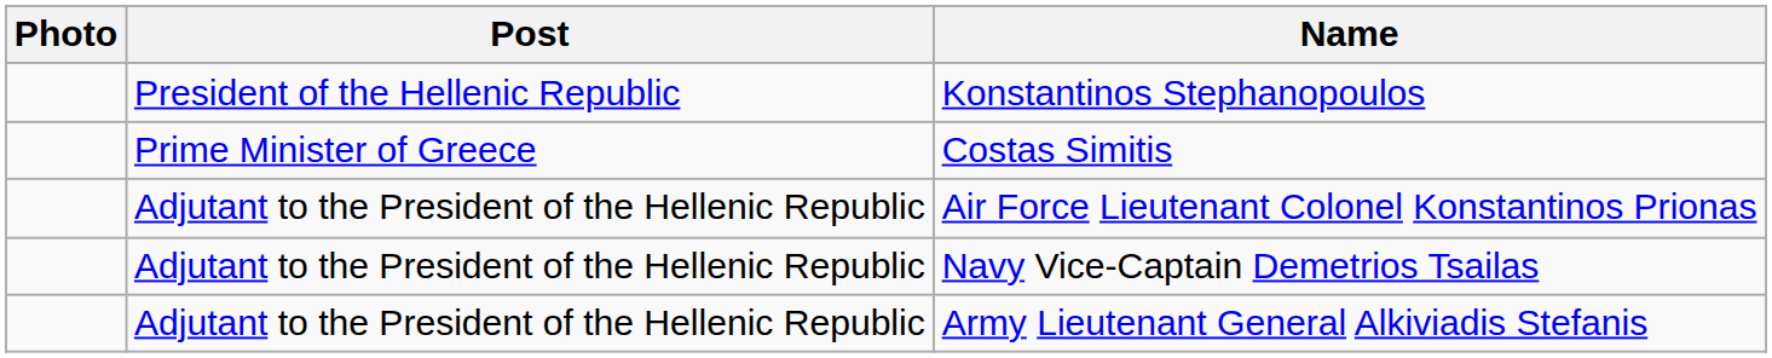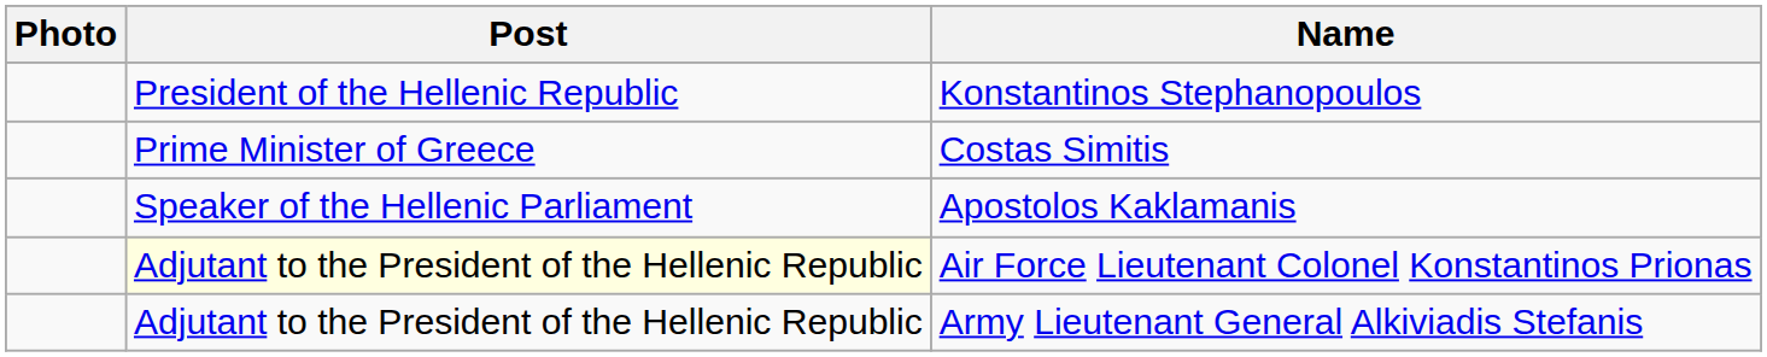 <table class=wikitable>
 <tr>
 <th>Photo</th>
 <th>Post</th>
 <th>Name</th>
 </tr>
 <tr>
 <td></td>
 <td><a href='#'>President of the Hellenic Republic</a></td>
 <td><a href='#'>Konstantinos Stephanopoulos</a></td>
 </tr>
 <tr>
 <td></td>
 <td><a href='#'>Prime Minister of Greece</a></td>
 <td><a href='#'>Costas Simitis</a></td>
 </tr>
 <tr>
 <td></td>
-<td><a href='#'>Adjutant</a> to the President of the Hellenic Republic</td>
-<td><a href='#'>Air Force</a> <a href='#'>Lieutenant Colonel</a> <a href='#'>Konstantinos Prionas</a></td>
+<td><a href='#'>Speaker of the Hellenic Parliament</a></td>
+<td><a href='#'>Apostolos Kaklamanis</a></td>
 </tr>
 <tr>
 <td></td>
-<td><a href='#'>Adjutant</a> to the President of the Hellenic Republic</td>
-<td><a href='#'>Navy</a> Vice-Captain <a href='#'>Demetrios Tsailas</a></td>
+<td style="background: lightyellow;"><a href='#'>Adjutant</a> to the President of the Hellenic Republic</td>
+<td><a href='#'>Air Force</a> <a href='#'>Lieutenant Colonel</a> <a href='#'>Konstantinos Prionas</a></td>
 </tr>
 <tr>
 <td></td>
 <td><a href='#'>Adjutant</a> to the President of the Hellenic Republic</td>
 <td><a href='#'>Army</a> <a href='#'>Lieutenant General</a> <a href='#'>Alkiviadis Stefanis</a></td>
 </tr>
 </table>
